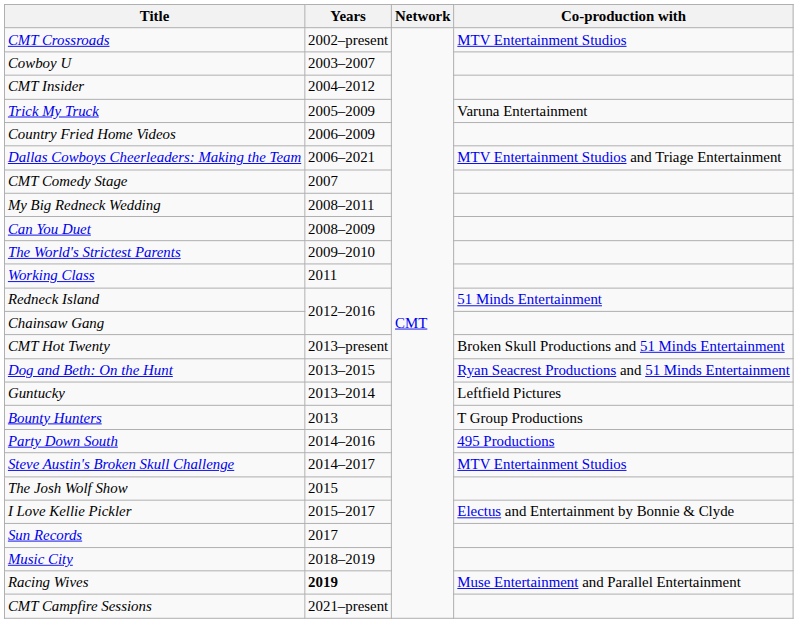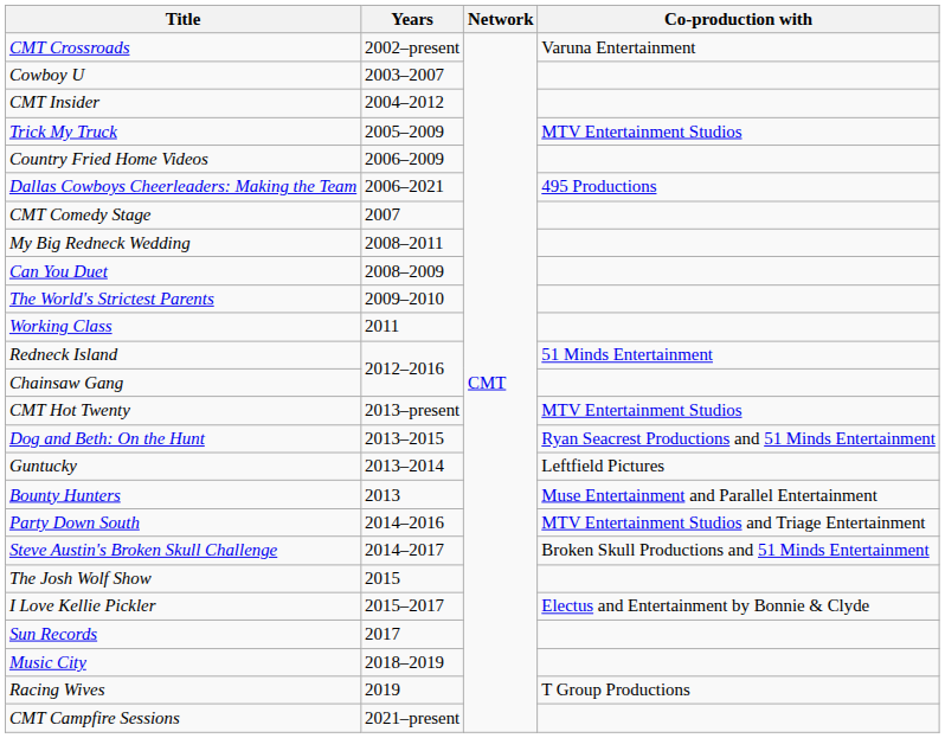 <table class="wikitable sortable">
 <tr>
 <th>Title</th>
 <th>Years</th>
 <th>Network</th>
 <th>Co-production with</th>
 </tr>
 <tr>
 <td><em><a href='#'>CMT Crossroads</a></em></td>
 <td>2002–present</td>
 <td rowspan="25"><a href='#'>CMT</a></td>
-<td><a href='#'>MTV Entertainment Studios</a></td>
+<td>Varuna Entertainment</td>
 </tr>
 <tr>
 <td><em>Cowboy U</em></td>
 <td>2003–2007</td>
 <td></td>
 </tr>
 <tr>
 <td><em>CMT Insider</em></td>
 <td>2004–2012</td>
 <td></td>
 </tr>
 <tr>
 <td><em><a href='#'>Trick My Truck</a></em></td>
 <td>2005–2009</td>
-<td>Varuna Entertainment</td>
+<td><a href='#'>MTV Entertainment Studios</a></td>
 </tr>
 <tr>
 <td><em>Country Fried Home Videos</em></td>
 <td>2006–2009</td>
 <td></td>
 </tr>
 <tr>
 <td><em><a href='#'>Dallas Cowboys Cheerleaders: Making the Team</a></em></td>
 <td>2006–2021</td>
-<td><a href='#'>MTV Entertainment Studios</a> and Triage Entertainment</td>
+<td><a href='#'>495 Productions</a></td>
 </tr>
 <tr>
 <td><em>CMT Comedy Stage</em></td>
 <td>2007</td>
 <td></td>
 </tr>
 <tr>
 <td><em>My Big Redneck Wedding</em></td>
 <td>2008–2011</td>
 <td></td>
 </tr>
 <tr>
 <td><em><a href='#'>Can You Duet</a></em></td>
 <td>2008–2009</td>
 <td></td>
 </tr>
 <tr>
 <td><em><a href='#'>The World's Strictest Parents</a></em></td>
 <td>2009–2010</td>
 <td></td>
 </tr>
 <tr>
 <td><em><a href='#'>Working Class</a></em></td>
 <td>2011</td>
 <td></td>
 </tr>
 <tr>
 <td><em>Redneck Island</em></td>
 <td rowspan="2">2012–2016</td>
 <td><a href='#'>51 Minds Entertainment</a></td>
 </tr>
 <tr>
 <td><em>Chainsaw Gang</em></td>
 <td></td>
 </tr>
 <tr>
 <td><em>CMT Hot Twenty</em></td>
 <td>2013–present</td>
-<td>Broken Skull Productions and <a href='#'>51 Minds Entertainment</a></td>
+<td><a href='#'>MTV Entertainment Studios</a></td>
 </tr>
 <tr>
 <td><em><a href='#'>Dog and Beth: On the Hunt</a></em></td>
 <td>2013–2015</td>
 <td><a href='#'>Ryan Seacrest Productions</a> and <a href='#'>51 Minds Entertainment</a></td>
 </tr>
 <tr>
 <td><em>Guntucky</em></td>
 <td>2013–2014</td>
 <td>Leftfield Pictures</td>
 </tr>
 <tr>
 <td><em><a href='#'>Bounty Hunters</a></em></td>
 <td>2013</td>
-<td>T Group Productions</td>
+<td><a href='#'>Muse Entertainment</a> and Parallel Entertainment</td>
 </tr>
 <tr>
 <td><em><a href='#'>Party Down South</a></em></td>
 <td>2014–2016</td>
-<td><a href='#'>495 Productions</a></td>
+<td><a href='#'>MTV Entertainment Studios</a> and Triage Entertainment</td>
 </tr>
 <tr>
 <td><em><a href='#'>Steve Austin's Broken Skull Challenge</a></em></td>
 <td>2014–2017</td>
-<td><a href='#'>MTV Entertainment Studios</a></td>
+<td>Broken Skull Productions and <a href='#'>51 Minds Entertainment</a></td>
 </tr>
 <tr>
 <td><em>The Josh Wolf Show</em></td>
 <td>2015</td>
 <td></td>
 </tr>
 <tr>
 <td><em>I Love Kellie Pickler</em></td>
 <td>2015–2017</td>
 <td><a href='#'>Electus</a> and Entertainment by Bonnie & Clyde</td>
 </tr>
 <tr>
 <td><em><a href='#'>Sun Records</a></em></td>
 <td>2017</td>
 <td></td>
 </tr>
 <tr>
 <td><em><a href='#'>Music City</a></em></td>
 <td>2018–2019</td>
 <td></td>
 </tr>
 <tr>
 <td><em>Racing Wives</em></td>
-<td><strong>2019</strong></td>
-<td><a href='#'>Muse Entertainment</a> and Parallel Entertainment</td>
+<td>2019</td>
+<td>T Group Productions</td>
 </tr>
 <tr>
 <td><em>CMT Campfire Sessions</em></td>
 <td>2021–present</td>
 <td></td>
 </tr>
 </table>
